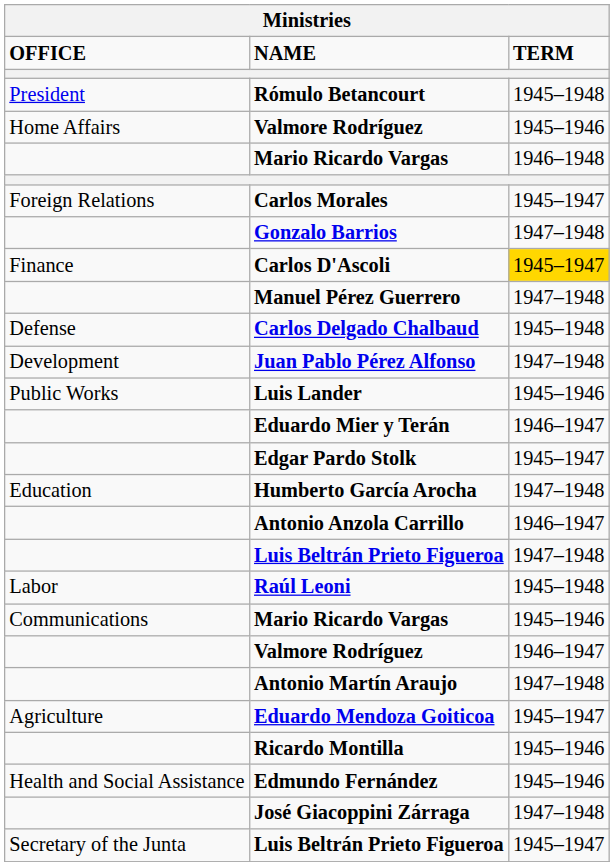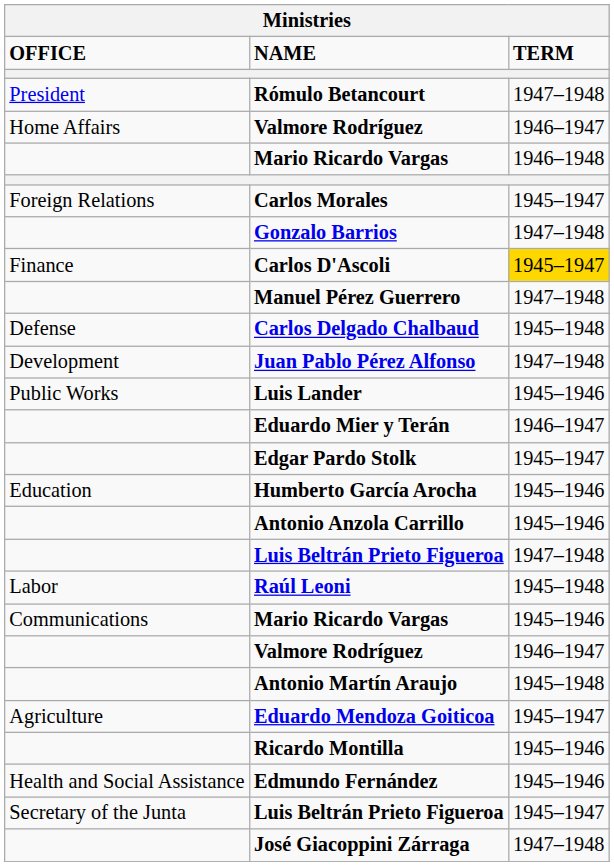 <table class="wikitable">
 <tr>
 <th bgcolor="#dcdcdc" colspan=3>Ministries</th>
 </tr>
 <tr>
 <td align="left"><strong>OFFICE</strong></td>
 <td align="left"><strong>NAME</strong></td>
 <td align="left"><strong>TERM</strong></td>
 </tr>
 <tr>
 <th bgcolor="black" colspan=3></th>
 </tr>
 <tr>
 <td align="left"><a href='#'>President</a></td>
 <td align="left"><strong>Rómulo Betancourt</strong></td>
-<td align="left">1945–1948</td>
+<td align="left">1947–1948</td>
 </tr>
 <tr>
 <td align="left">Home Affairs</td>
 <td align="left"><strong>Valmore Rodríguez</strong></td>
-<td align="left">1945–1946</td>
+<td align="left">1946–1947</td>
 </tr>
 <tr>
 <td align="left"> </td>
 <td align="left"><strong>Mario Ricardo Vargas</strong></td>
 <td align="left">1946–1948</td>
 </tr>
 <tr>
 <th bgcolor="black" colspan=3></th>
 </tr>
 <tr>
 <td align="left">Foreign Relations</td>
 <td align="left"><strong>Carlos Morales</strong></td>
 <td align="left">1945–1947</td>
 </tr>
 <tr>
 <td align="left"> </td>
 <td align="left"><strong><a href='#'>Gonzalo Barrios</a></strong></td>
 <td align="left">1947–1948</td>
 </tr>
 <tr>
 <td align="left">Finance</td>
 <td align="left"><strong>Carlos D'Ascoli</strong></td>
 <td align="left" style="background: gold;">1945–1947</td>
 </tr>
 <tr>
 <td align="left"> </td>
 <td align="left"><strong>Manuel Pérez Guerrero</strong></td>
 <td align="left">1947–1948</td>
 </tr>
 <tr>
 <td align="left">Defense</td>
 <td align="left"><strong><a href='#'>Carlos Delgado Chalbaud</a></strong></td>
 <td align="left">1945–1948</td>
 </tr>
 <tr>
 <td align="left">Development</td>
 <td align="left"><strong><a href='#'>Juan Pablo Pérez Alfonso</a></strong></td>
 <td align="left">1947–1948</td>
 </tr>
 <tr>
 <td align="left">Public Works</td>
 <td align="left"><strong>Luis Lander</strong></td>
 <td align="left">1945–1946</td>
 </tr>
 <tr>
 <td align="left"> </td>
 <td align="left"><strong>Eduardo Mier y Terán</strong></td>
 <td align="left">1946–1947</td>
 </tr>
 <tr>
 <td align="left"> </td>
 <td align="left"><strong>Edgar Pardo Stolk</strong></td>
 <td align="left">1945–1947</td>
 </tr>
 <tr>
 <td align="left">Education</td>
 <td align="left"><strong>Humberto García Arocha</strong></td>
-<td align="left">1947–1948</td>
+<td align="left">1945–1946</td>
 </tr>
 <tr>
 <td align="left"> </td>
 <td align="left"><strong>Antonio Anzola Carrillo</strong></td>
-<td align="left">1946–1947</td>
+<td align="left">1945–1946</td>
 </tr>
 <tr>
 <td align="left"> </td>
 <td align="left"><strong><a href='#'>Luis Beltrán Prieto Figueroa</a></strong></td>
 <td align="left">1947–1948</td>
 </tr>
 <tr>
 <td align="left">Labor</td>
 <td align="left"><strong><a href='#'>Raúl Leoni</a></strong></td>
 <td align="left">1945–1948</td>
 </tr>
 <tr>
 <td align="left">Communications</td>
 <td align="left"><strong>Mario Ricardo Vargas</strong></td>
 <td align="left">1945–1946</td>
 </tr>
 <tr>
 <td align="left"> </td>
 <td align="left"><strong>Valmore Rodríguez</strong></td>
 <td align="left">1946–1947</td>
 </tr>
 <tr>
 <td align="left"> </td>
 <td align="left"><strong>Antonio Martín Araujo</strong></td>
-<td align="left">1947–1948</td>
+<td align="left">1945–1948</td>
 </tr>
 <tr>
 <td align="left">Agriculture</td>
 <td align="left"><strong><a href='#'>Eduardo Mendoza Goiticoa</a></strong></td>
 <td align="left">1945–1947</td>
 </tr>
 <tr>
 <td align="left"> </td>
 <td align="left"><strong>Ricardo Montilla</strong></td>
 <td align="left">1945–1946</td>
 </tr>
 <tr>
 <td align="left">Health and Social Assistance</td>
 <td align="left"><strong>Edmundo Fernández</strong></td>
 <td align="left">1945–1946</td>
 </tr>
 <tr>
+<td align="left">Secretary of the Junta</td>
+<td align="left"><strong>Luis Beltrán Prieto Figueroa</strong></td>
+<td align="left">1945–1947</td>
+</tr>
+<tr>
 <td align="left"> </td>
 <td align="left"><strong>José Giacoppini Zárraga</strong></td>
 <td align="left">1947–1948</td>
 </tr>
 <tr>
-<td align="left">Secretary of the Junta</td>
-<td align="left"><strong>Luis Beltrán Prieto Figueroa</strong></td>
-<td align="left">1945–1947</td>
-</tr>
-<tr>
 </tr>
 </table>
